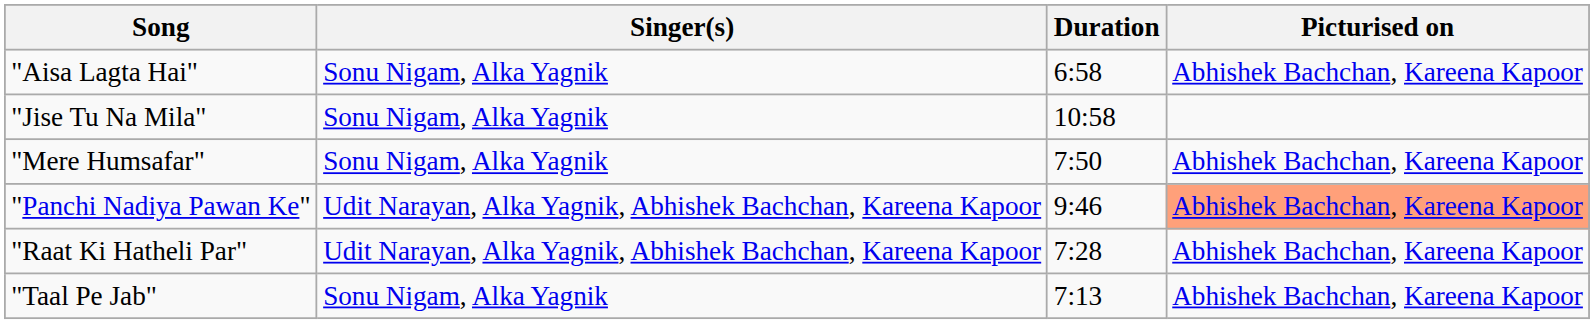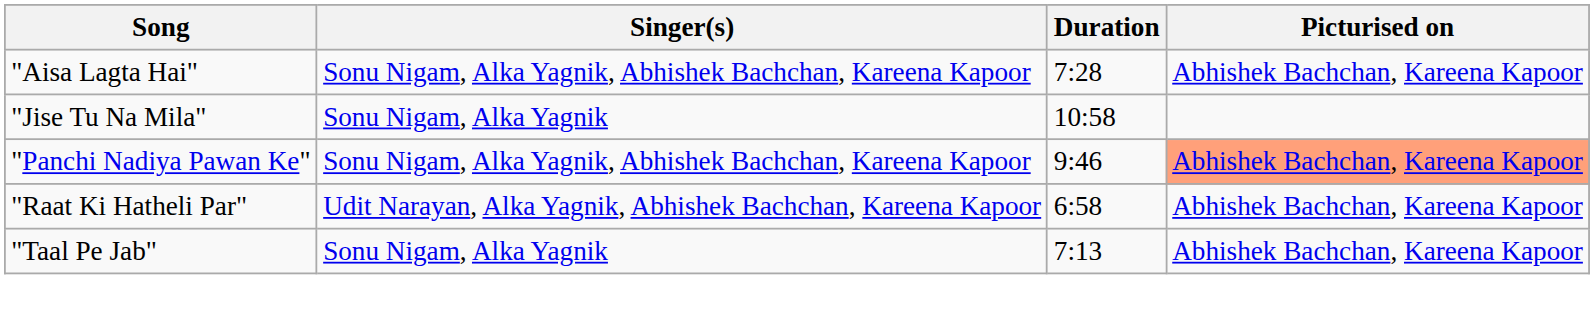 <table class="wikitable" style="font-size:95%;">
 <tr>
 <th>Song</th>
 <th>Singer(s)</th>
 <th>Duration</th>
 <th>Picturised on</th>
 </tr>
 <tr>
 <td>"Aisa Lagta Hai"</td>
-<td><a href='#'>Sonu Nigam</a>, <a href='#'>Alka Yagnik</a></td>
-<td>6:58</td>
+<td><a href='#'>Sonu Nigam</a>, <a href='#'>Alka Yagnik</a>, <a href='#'>Abhishek Bachchan</a>, <a href='#'>Kareena Kapoor</a></td>
+<td>7:28</td>
 <td><a href='#'>Abhishek Bachchan</a>, <a href='#'>Kareena Kapoor</a></td>
 </tr>
 <tr>
 <td>"Jise Tu Na Mila"</td>
 <td><a href='#'>Sonu Nigam</a>, <a href='#'>Alka Yagnik</a></td>
 <td>10:58</td>
 <td></td>
 </tr>
 <tr>
-<td>"Mere Humsafar"</td>
-<td><a href='#'>Sonu Nigam</a>, <a href='#'>Alka Yagnik</a></td>
-<td>7:50</td>
-<td><a href='#'>Abhishek Bachchan</a>, <a href='#'>Kareena Kapoor</a></td>
-</tr>
-<tr>
 <td>"<a href='#'>Panchi Nadiya Pawan Ke</a>"</td>
-<td><a href='#'>Udit Narayan</a>, <a href='#'>Alka Yagnik</a>, <a href='#'>Abhishek Bachchan</a>, <a href='#'>Kareena Kapoor</a></td>
+<td><a href='#'>Sonu Nigam</a>, <a href='#'>Alka Yagnik</a>, <a href='#'>Abhishek Bachchan</a>, <a href='#'>Kareena Kapoor</a></td>
 <td>9:46</td>
 <td style="background: lightsalmon;"><a href='#'>Abhishek Bachchan</a>, <a href='#'>Kareena Kapoor</a></td>
 </tr>
 <tr>
 <td>"Raat Ki Hatheli Par"</td>
 <td><a href='#'>Udit Narayan</a>, <a href='#'>Alka Yagnik</a>, <a href='#'>Abhishek Bachchan</a>, <a href='#'>Kareena Kapoor</a></td>
-<td>7:28</td>
+<td>6:58</td>
 <td><a href='#'>Abhishek Bachchan</a>, <a href='#'>Kareena Kapoor</a></td>
 </tr>
 <tr>
 <td>"Taal Pe Jab"</td>
 <td><a href='#'>Sonu Nigam</a>, <a href='#'>Alka Yagnik</a></td>
 <td>7:13</td>
 <td><a href='#'>Abhishek Bachchan</a>, <a href='#'>Kareena Kapoor</a></td>
 </tr>
 </table>
